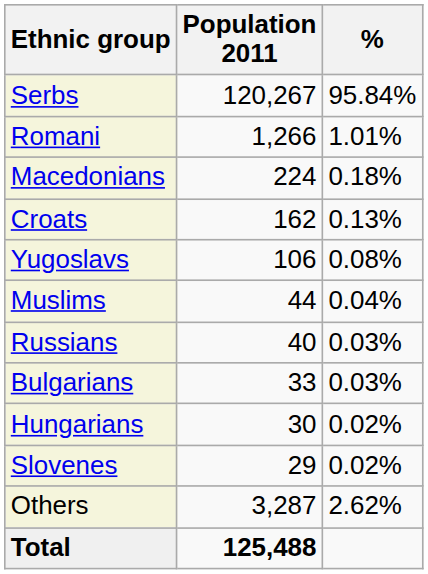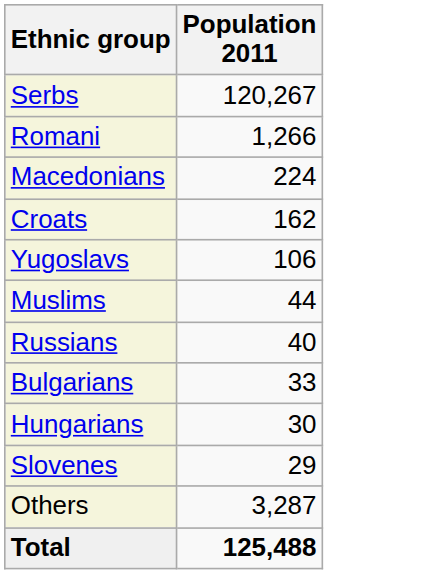 <table class="wikitable">
 <tr>
 <th><strong>Ethnic group</strong></th>
 <th><strong>Population<br>2011</strong></th>
-<th>%</th>
 </tr>
 <tr>
 <td style="background:#F5F5DC;"><a href='#'>Serbs</a></td>
 <td align="right">120,267</td>
-<td>95.84%</td>
 </tr>
 <tr>
 <td style="background:#F5F5DC;"><a href='#'>Romani</a></td>
 <td align="right">1,266</td>
-<td>1.01%</td>
 </tr>
 <tr>
 <td style="background:#F5F5DC;"><a href='#'>Macedonians</a></td>
 <td align="right">224</td>
-<td>0.18%</td>
 </tr>
 <tr>
 <td style="background:#F5F5DC;"><a href='#'>Croats</a></td>
 <td align="right">162</td>
-<td>0.13%</td>
 </tr>
 <tr>
 <td style="background:#F5F5DC;"><a href='#'>Yugoslavs</a></td>
 <td align="right">106</td>
-<td>0.08%</td>
 </tr>
 <tr>
 <td style="background:#F5F5DC;"><a href='#'>Muslims</a></td>
 <td align="right">44</td>
-<td>0.04%</td>
 </tr>
 <tr>
 <td style="background:#F5F5DC;"><a href='#'>Russians</a></td>
 <td align="right">40</td>
-<td>0.03%</td>
 </tr>
 <tr>
 <td style="background:#F5F5DC;"><a href='#'>Bulgarians</a></td>
 <td align="right">33</td>
-<td>0.03%</td>
 </tr>
 <tr>
 <td style="background:#F5F5DC;"><a href='#'>Hungarians</a></td>
 <td align="right">30</td>
-<td>0.02%</td>
 </tr>
 <tr>
 <td style="background:#F5F5DC;"><a href='#'>Slovenes</a></td>
 <td align="right">29</td>
-<td>0.02%</td>
 </tr>
 <tr>
 <td style="background:#F5F5DC;">Others</td>
 <td align="right">3,287</td>
-<td>2.62%</td>
 </tr>
 <tr class="sortbottom">
 <td style="background:#F0F0F0;"><strong>Total</strong></td>
 <td align="right"><strong>125,488</strong></td>
-<td></td>
 </tr>
 </table>
